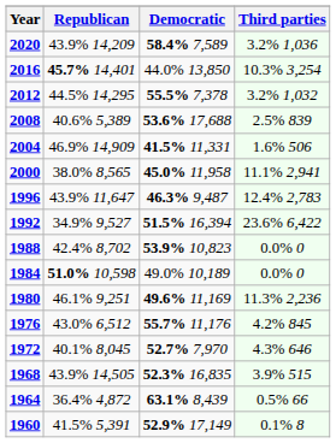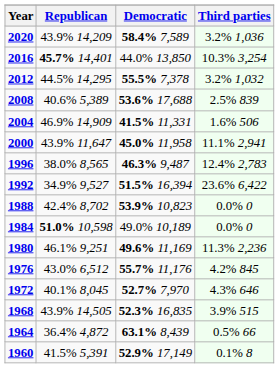 <table class="wikitable" style="float:right; font-size:95%;">
 <tr bgcolor=lightgrey>
 </tr>
 <tr bgcolor=lightgrey>
 <th>Year</th>
 <th><a href='#'>Republican</a></th>
 <th><a href='#'>Democratic</a></th>
 <th><a href='#'>Third parties</a></th>
 </tr>
 <tr>
 <td style="text-align:center;" ><strong><a href='#'>2020</a></strong></td>
 <td style="text-align:center;" >43.9% <em>14,209</em></td>
 <td style="text-align:center;" ><strong>58.4%</strong> <em>7,589</em></td>
 <td style="text-align:center; background:honeyDew;">3.2% <em>1,036</em></td>
 </tr>
 <tr>
 <td style="text-align:center;" ><strong><a href='#'>2016</a></strong></td>
 <td style="text-align:center;" ><strong>45.7%</strong> <em>14,401</em></td>
 <td style="text-align:center;" >44.0% <em>13,850</em></td>
 <td style="text-align:center; background:honeyDew;">10.3% <em>3,254</em></td>
 </tr>
 <tr>
 <td style="text-align:center;" ><strong><a href='#'>2012</a></strong></td>
 <td style="text-align:center;" >44.5% <em>14,295</em></td>
 <td style="text-align:center;" ><strong>55.5%</strong> <em>7,378</em></td>
 <td style="text-align:center; background:honeyDew;">3.2% <em>1,032</em></td>
 </tr>
 <tr>
 <td style="text-align:center;" ><strong><a href='#'>2008</a></strong></td>
 <td style="text-align:center;" >40.6% <em>5,389</em></td>
 <td style="text-align:center;" ><strong>53.6%</strong> <em>17,688</em></td>
 <td style="text-align:center; background:honeyDew;">2.5% <em>839</em></td>
 </tr>
 <tr>
 <td style="text-align:center;" ><strong><a href='#'>2004</a></strong></td>
 <td style="text-align:center;" >46.9% <em>14,909</em></td>
 <td style="text-align:center;" ><strong>41.5%</strong> <em>11,331</em></td>
 <td style="text-align:center; background:honeyDew;">1.6% <em>506</em></td>
 </tr>
 <tr>
 <td style="text-align:center;" ><strong><a href='#'>2000</a></strong></td>
-<td style="text-align:center;" >38.0% <em>8,565</em></td>
+<td style="text-align:center;" >43.9% <em>11,647</em></td>
 <td style="text-align:center;" ><strong>45.0%</strong> <em>11,958</em></td>
 <td style="text-align:center; background:honeyDew;">11.1% <em>2,941</em></td>
 </tr>
 <tr>
 <td style="text-align:center;" ><strong><a href='#'>1996</a></strong></td>
-<td style="text-align:center;" >43.9% <em>11,647</em></td>
+<td style="text-align:center;" >38.0% <em>8,565</em></td>
 <td style="text-align:center;" ><strong>46.3%</strong> <em>9,487</em></td>
 <td style="text-align:center; background:honeyDew;">12.4% <em>2,783</em></td>
 </tr>
 <tr>
 <td style="text-align:center;" ><strong><a href='#'>1992</a></strong></td>
 <td style="text-align:center;" >34.9% <em>9,527</em></td>
 <td style="text-align:center;" ><strong>51.5%</strong> <em>16,394</em></td>
 <td style="text-align:center; background:honeyDew;">23.6% <em>6,422</em></td>
 </tr>
 <tr>
 <td style="text-align:center;" ><strong><a href='#'>1988</a></strong></td>
 <td style="text-align:center;" >42.4% <em>8,702</em></td>
 <td style="text-align:center;" ><strong>53.9%</strong> <em>10,823</em></td>
 <td style="text-align:center; background:honeyDew;">0.0% <em>0</em></td>
 </tr>
 <tr>
 <td style="text-align:center;" ><strong><a href='#'>1984</a></strong></td>
 <td style="text-align:center;" ><strong>51.0%</strong> <em>10,598</em></td>
 <td style="text-align:center;" >49.0% <em>10,189</em></td>
 <td style="text-align:center; background:honeyDew;">0.0% <em>0</em></td>
 </tr>
 <tr>
 <td style="text-align:center;" ><strong><a href='#'>1980</a></strong></td>
 <td style="text-align:center;" >46.1% <em>9,251</em></td>
 <td style="text-align:center;" ><strong>49.6%</strong> <em>11,169</em></td>
 <td style="text-align:center; background:honeyDew;">11.3% <em>2,236</em></td>
 </tr>
 <tr>
 <td style="text-align:center;" ><strong><a href='#'>1976</a></strong></td>
 <td style="text-align:center;" >43.0% <em>6,512</em></td>
 <td style="text-align:center;" ><strong>55.7%</strong> <em>11,176</em></td>
 <td style="text-align:center; background:honeyDew;">4.2% <em>845</em></td>
 </tr>
 <tr>
 <td style="text-align:center;" ><strong><a href='#'>1972</a></strong></td>
 <td style="text-align:center;" >40.1% <em>8,045</em></td>
 <td style="text-align:center;" ><strong>52.7%</strong> <em>7,970</em></td>
 <td style="text-align:center; background:honeyDew;">4.3% <em>646</em></td>
 </tr>
 <tr>
 <td style="text-align:center;" ><strong><a href='#'>1968</a></strong></td>
 <td style="text-align:center;" >43.9% <em>14,505</em></td>
 <td style="text-align:center;" ><strong>52.3%</strong> <em>16,835</em></td>
 <td style="text-align:center; background:honeyDew;">3.9% <em>515</em></td>
 </tr>
 <tr>
 <td style="text-align:center;" ><strong><a href='#'>1964</a></strong></td>
 <td style="text-align:center;" >36.4% <em>4,872</em></td>
 <td style="text-align:center;" ><strong>63.1%</strong> <em>8,439</em></td>
 <td style="text-align:center; background:honeyDew;">0.5% <em>66</em></td>
 </tr>
 <tr>
 <td style="text-align:center;" ><strong><a href='#'>1960</a></strong></td>
 <td style="text-align:center;" >41.5% <em>5,391</em></td>
 <td style="text-align:center;" ><strong>52.9%</strong> <em>17,149</em></td>
 <td style="text-align:center; background:honeyDew;">0.1% <em>8</em></td>
 </tr>
 </table>
